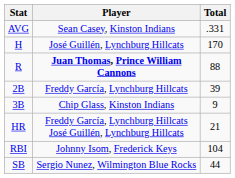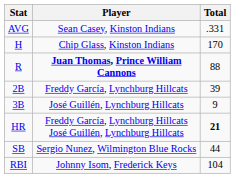 <table class="wikitable" width="40%" style="text-align:center;">
 <tr>
 <th width="5%">Stat</th>
 <th width="60%">Player</th>
 <th width="5%">Total</th>
 </tr>
 <tr>
 <td><a href='#'>AVG</a></td>
 <td><a href='#'>Sean Casey</a>, <a href='#'>Kinston Indians</a></td>
 <td>.331</td>
 </tr>
 <tr>
 <td><a href='#'>H</a></td>
-<td><a href='#'>José Guillén</a>, <a href='#'>Lynchburg Hillcats</a></td>
+<td><a href='#'>Chip Glass</a>, <a href='#'>Kinston Indians</a></td>
 <td>170</td>
 </tr>
 <tr>
 <td><a href='#'>R</a></td>
 <td><strong><a href='#'>Juan Thomas</a>, <a href='#'>Prince William Cannons</a></strong></td>
 <td>88</td>
 </tr>
 <tr>
 <td><a href='#'>2B</a></td>
 <td><a href='#'>Freddy García</a>, <a href='#'>Lynchburg Hillcats</a></td>
 <td>39</td>
 </tr>
 <tr>
 <td><a href='#'>3B</a></td>
-<td><a href='#'>Chip Glass</a>, <a href='#'>Kinston Indians</a></td>
+<td><a href='#'>José Guillén</a>, <a href='#'>Lynchburg Hillcats</a></td>
 <td>9</td>
 </tr>
 <tr>
 <td><a href='#'>HR</a></td>
 <td><a href='#'>Freddy García</a>, <a href='#'>Lynchburg Hillcats</a> <br> <a href='#'>José Guillén</a>, <a href='#'>Lynchburg Hillcats</a></td>
-<td>21</td>
+<td><strong>21</strong></td>
+</tr>
+<tr>
+<td><a href='#'>SB</a></td>
+<td><a href='#'>Sergio Nunez</a>, <a href='#'>Wilmington Blue Rocks</a></td>
+<td>44</td>
 </tr>
 <tr>
 <td><a href='#'>RBI</a></td>
 <td><a href='#'>Johnny Isom</a>, <a href='#'>Frederick Keys</a></td>
 <td>104</td>
 </tr>
-<tr>
-<td><a href='#'>SB</a></td>
-<td><a href='#'>Sergio Nunez</a>, <a href='#'>Wilmington Blue Rocks</a></td>
-<td>44</td>
-</tr>
 </table>
